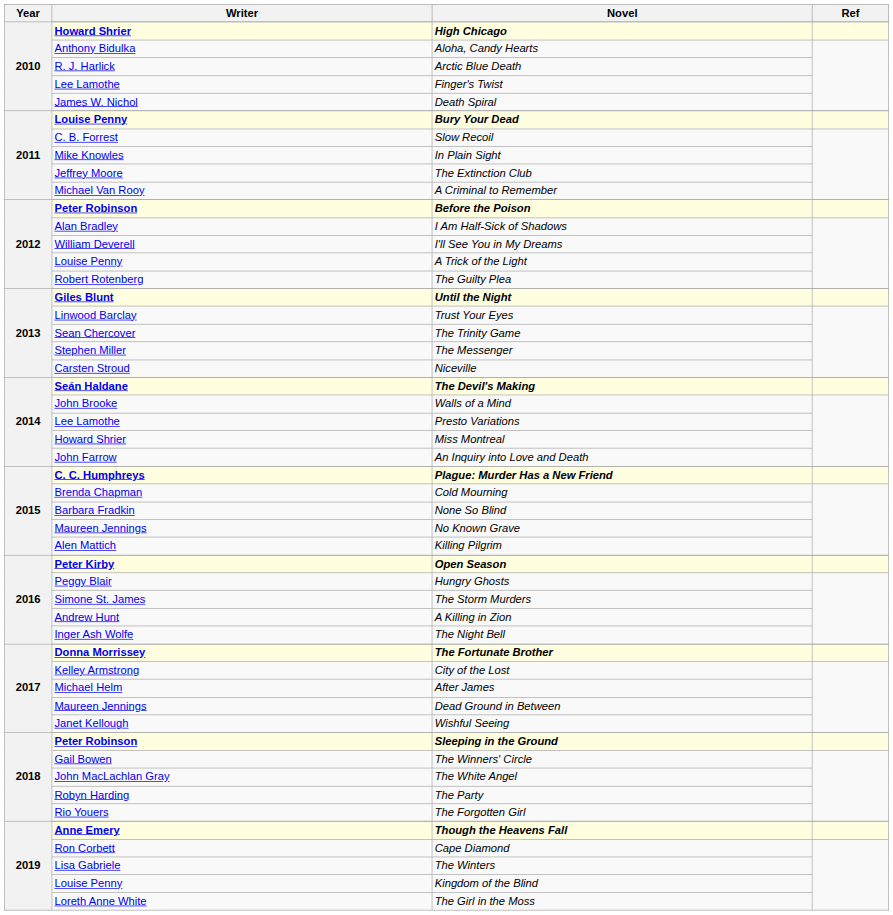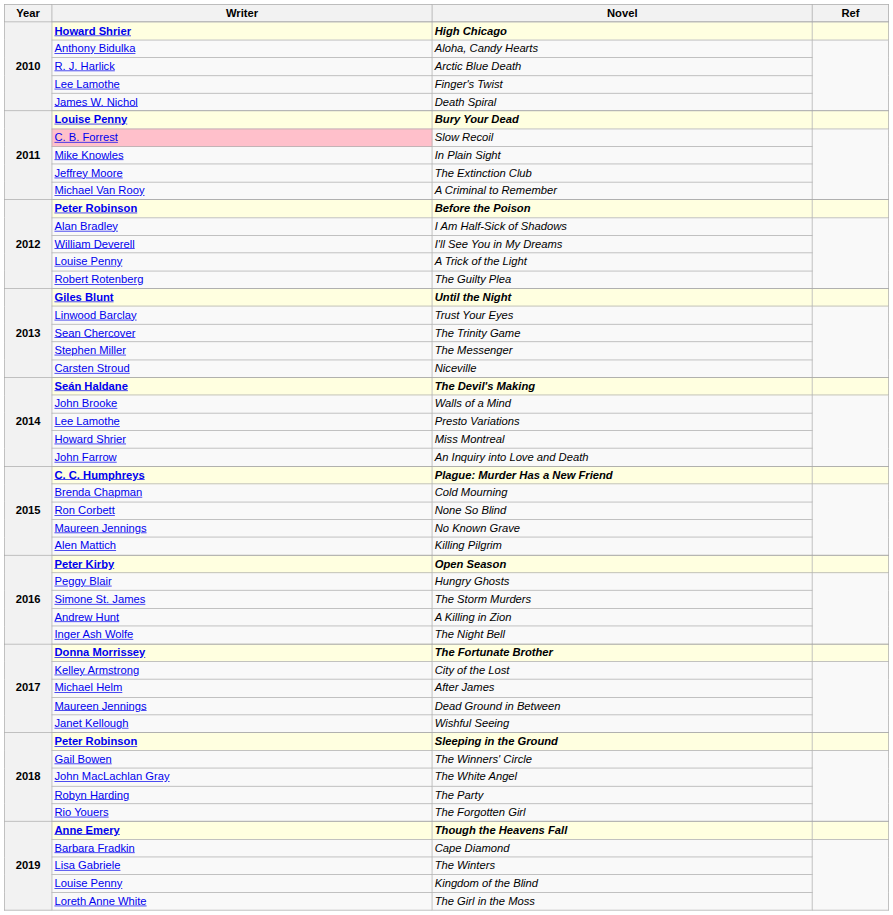 <table class="wikitable" style="width:100%;">
 <tr style="background:#bebebe;">
 <th style="width:5%;">Year</th>
 <th style="width:40%;">Writer</th>
 <th style="width:40%;">Novel</th>
 <th style="width:8%;">Ref</th>
 </tr>
 <tr>
 <th rowspan="6" align="center">2010</th>
 </tr>
 <tr style="background:lightyellow;">
 <td><strong><a href='#'>Howard Shrier</a></strong></td>
 <td><strong><em>High Chicago</em></strong></td>
 <td></td>
 </tr>
 <tr>
 <td><a href='#'>Anthony Bidulka</a></td>
 <td><em>Aloha, Candy Hearts</em></td>
 <td rowspan=4></td>
 </tr>
 <tr>
 <td><a href='#'>R. J. Harlick</a></td>
 <td><em>Arctic Blue Death</em></td>
 </tr>
 <tr>
 <td><a href='#'>Lee Lamothe</a></td>
 <td><em>Finger's Twist</em></td>
 </tr>
 <tr>
 <td><a href='#'>James W. Nichol</a></td>
 <td><em>Death Spiral</em></td>
 </tr>
 <tr>
 <th rowspan="6" align="center">2011</th>
 </tr>
 <tr style="background:lightyellow;">
 <td><strong><a href='#'>Louise Penny</a></strong></td>
 <td><strong><em>Bury Your Dead</em></strong></td>
 <td></td>
 </tr>
 <tr>
-<td><a href='#'>C. B. Forrest</a></td>
+<td style="background: pink;"><a href='#'>C. B. Forrest</a></td>
 <td><em>Slow Recoil</em></td>
 <td rowspan=4></td>
 </tr>
 <tr>
 <td><a href='#'>Mike Knowles</a></td>
 <td><em>In Plain Sight</em></td>
 </tr>
 <tr>
 <td><a href='#'>Jeffrey Moore</a></td>
 <td><em>The Extinction Club</em></td>
 </tr>
 <tr>
 <td><a href='#'>Michael Van Rooy</a></td>
 <td><em>A Criminal to Remember</em></td>
 </tr>
 <tr>
 <th rowspan="6" align="center">2012</th>
 </tr>
 <tr style="background:lightyellow;">
 <td><strong><a href='#'>Peter Robinson</a></strong></td>
 <td><strong><em>Before the Poison</em></strong></td>
 <td></td>
 </tr>
 <tr>
 <td><a href='#'>Alan Bradley</a></td>
 <td><em>I Am Half-Sick of Shadows</em></td>
 <td rowspan=4></td>
 </tr>
 <tr>
 <td><a href='#'>William Deverell</a></td>
 <td><em>I'll See You in My Dreams</em></td>
 </tr>
 <tr>
 <td><a href='#'>Louise Penny</a></td>
 <td><em>A Trick of the Light</em></td>
 </tr>
 <tr>
 <td><a href='#'>Robert Rotenberg</a></td>
 <td><em>The Guilty Plea</em></td>
 </tr>
 <tr>
 <th rowspan="6" align="center">2013</th>
 </tr>
 <tr style="background:lightyellow;">
 <td><strong><a href='#'>Giles Blunt</a></strong></td>
 <td><strong><em>Until the Night</em></strong></td>
 <td></td>
 </tr>
 <tr>
 <td><a href='#'>Linwood Barclay</a></td>
 <td><em>Trust Your Eyes</em></td>
 <td rowspan=4></td>
 </tr>
 <tr>
 <td><a href='#'>Sean Chercover</a></td>
 <td><em>The Trinity Game</em></td>
 </tr>
 <tr>
 <td><a href='#'>Stephen Miller</a></td>
 <td><em>The Messenger</em></td>
 </tr>
 <tr>
 <td><a href='#'>Carsten Stroud</a></td>
 <td><em>Niceville</em></td>
 </tr>
 <tr>
 <th rowspan="6" align="center">2014</th>
 </tr>
 <tr style="background:lightyellow;">
 <td><strong><a href='#'>Seán Haldane</a></strong></td>
 <td><strong><em>The Devil's Making</em></strong></td>
 <td></td>
 </tr>
 <tr>
 <td><a href='#'>John Brooke</a></td>
 <td><em>Walls of a Mind</em></td>
 <td rowspan=4></td>
 </tr>
 <tr>
 <td><a href='#'>Lee Lamothe</a></td>
 <td><em>Presto Variations</em></td>
 </tr>
 <tr>
 <td><a href='#'>Howard Shrier</a></td>
 <td><em>Miss Montreal</em></td>
 </tr>
 <tr>
 <td><a href='#'>John Farrow</a></td>
 <td><em>An Inquiry into Love and Death</em></td>
 </tr>
 <tr>
 <th rowspan="6" align="center">2015</th>
 </tr>
 <tr style="background:lightyellow;">
 <td><strong><a href='#'>C. C. Humphreys</a></strong></td>
 <td><strong><em>Plague: Murder Has a New Friend</em></strong></td>
 <td></td>
 </tr>
 <tr>
 <td><a href='#'>Brenda Chapman</a></td>
 <td><em>Cold Mourning</em></td>
 <td rowspan=4></td>
 </tr>
 <tr>
-<td><a href='#'>Barbara Fradkin</a></td>
+<td><a href='#'>Ron Corbett</a></td>
 <td><em>None So Blind</em></td>
 </tr>
 <tr>
 <td><a href='#'>Maureen Jennings</a></td>
 <td><em>No Known Grave</em></td>
 </tr>
 <tr>
 <td><a href='#'>Alen Mattich</a></td>
 <td><em>Killing Pilgrim</em></td>
 </tr>
 <tr>
 <th rowspan="6" align="center">2016</th>
 </tr>
 <tr style="background:lightyellow;">
 <td><strong><a href='#'>Peter Kirby</a></strong></td>
 <td><strong><em>Open Season</em></strong></td>
 <td></td>
 </tr>
 <tr>
 <td><a href='#'>Peggy Blair</a></td>
 <td><em>Hungry Ghosts</em></td>
 <td rowspan=4></td>
 </tr>
 <tr>
 <td><a href='#'>Simone St. James</a></td>
 <td><em>The Storm Murders</em></td>
 </tr>
 <tr>
 <td><a href='#'>Andrew Hunt</a></td>
 <td><em>A Killing in Zion</em></td>
 </tr>
 <tr>
 <td><a href='#'>Inger Ash Wolfe</a></td>
 <td><em>The Night Bell</em></td>
 </tr>
 <tr>
 <th rowspan="6" align="center">2017</th>
 </tr>
 <tr style="background:lightyellow;">
 <td><strong><a href='#'>Donna Morrissey</a></strong></td>
 <td><strong><em>The Fortunate Brother</em></strong></td>
 <td></td>
 </tr>
 <tr>
 <td><a href='#'>Kelley Armstrong</a></td>
 <td><em>City of the Lost</em></td>
 <td rowspan=4></td>
 </tr>
 <tr>
 <td><a href='#'>Michael Helm</a></td>
 <td><em>After James</em></td>
 </tr>
 <tr>
 <td><a href='#'>Maureen Jennings</a></td>
 <td><em>Dead Ground in Between</em></td>
 </tr>
 <tr>
 <td><a href='#'>Janet Kellough</a></td>
 <td><em>Wishful Seeing</em></td>
 </tr>
 <tr>
 <th rowspan="6" align="center">2018</th>
 </tr>
 <tr style="background:lightyellow;">
 <td><strong><a href='#'>Peter Robinson</a></strong></td>
 <td><strong><em>Sleeping in the Ground</em></strong></td>
 <td></td>
 </tr>
 <tr>
 <td><a href='#'>Gail Bowen</a></td>
 <td><em>The Winners' Circle</em></td>
 <td rowspan=4></td>
 </tr>
 <tr>
 <td><a href='#'>John MacLachlan Gray</a></td>
 <td><em>The White Angel</em></td>
 </tr>
 <tr>
 <td><a href='#'>Robyn Harding</a></td>
 <td><em>The Party</em></td>
 </tr>
 <tr>
 <td><a href='#'>Rio Youers</a></td>
 <td><em>The Forgotten Girl</em></td>
 </tr>
 <tr>
 <th rowspan="6" align="center">2019</th>
 </tr>
 <tr style="background:lightyellow;">
 <td><strong><a href='#'>Anne Emery</a></strong></td>
 <td><strong><em>Though the Heavens Fall</em></strong></td>
 <td></td>
 </tr>
 <tr>
-<td><a href='#'>Ron Corbett</a></td>
+<td><a href='#'>Barbara Fradkin</a></td>
 <td><em>Cape Diamond</em></td>
 <td rowspan=4></td>
 </tr>
 <tr>
 <td><a href='#'>Lisa Gabriele</a></td>
 <td><em>The Winters</em></td>
 </tr>
 <tr>
 <td><a href='#'>Louise Penny</a></td>
 <td><em>Kingdom of the Blind</em></td>
 </tr>
 <tr>
 <td><a href='#'>Loreth Anne White</a></td>
 <td><em>The Girl in the Moss</em></td>
 </tr>
 </table>
